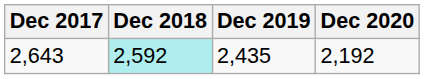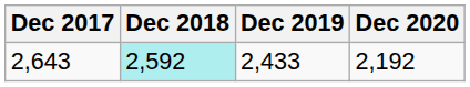 <table class="wikitable">
 <tr>
 <th>Dec 2017</th>
 <th>Dec 2018</th>
 <th>Dec 2019</th>
 <th>Dec 2020</th>
 </tr>
 <tr>
 <td>2,643</td>
 <td style="background: paleturquoise;">2,592</td>
-<td>2,435</td>
+<td>2,433</td>
 <td>2,192</td>
 </tr>
 </table>
